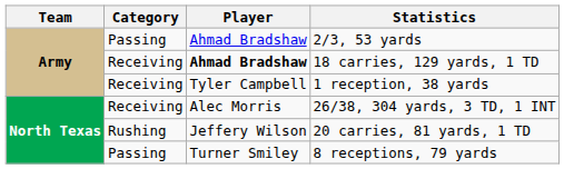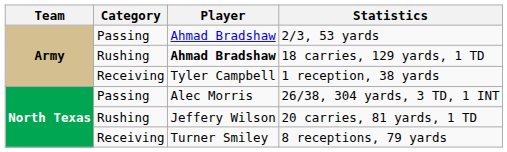 <table class="wikitable" style="float:right">
 <tr>
 <th>Team</th>
 <th>Category</th>
 <th>Player</th>
 <th>Statistics</th>
 </tr>
 <tr>
 <td rowspan=3 style="background:#d4bf91; color:#000000; text-align:center;"><strong>Army</strong></td>
 <td>Passing</td>
 <td><a href='#'>Ahmad Bradshaw</a></td>
 <td>2/3, 53 yards</td>
 </tr>
 <tr>
-<td>Receiving</td>
+<td>Rushing</td>
 <td><strong>Ahmad Bradshaw</strong></td>
 <td>18 carries, 129 yards, 1 TD</td>
 </tr>
 <tr>
 <td>Receiving</td>
 <td>Tyler Campbell</td>
 <td>1 reception, 38 yards</td>
 </tr>
 <tr>
 <td rowspan=3 style="background:#00a651; color:#ffffff; text-align:center;"><strong>North Texas</strong></td>
-<td>Receiving</td>
+<td>Passing</td>
 <td>Alec Morris</td>
 <td>26/38, 304 yards, 3 TD, 1 INT</td>
 </tr>
 <tr>
 <td>Rushing</td>
 <td>Jeffery Wilson</td>
 <td>20 carries, 81 yards, 1 TD</td>
 </tr>
 <tr>
-<td>Passing</td>
+<td>Receiving</td>
 <td>Turner Smiley</td>
 <td>8 receptions, 79 yards</td>
 </tr>
 </table>
